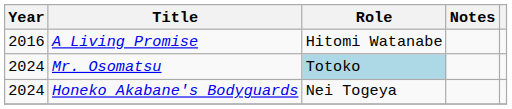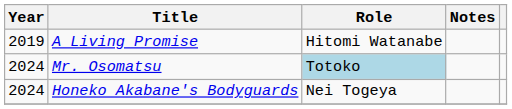 <table class="wikitable">
 <tr>
 <th>Year</th>
 <th>Title</th>
 <th>Role</th>
 <th>Notes</th>
 <th></th>
 </tr>
 <tr>
-<td>2016</td>
+<td>2019</td>
 <td><em><a href='#'>A Living Promise</a></em></td>
 <td>Hitomi Watanabe</td>
 <td></td>
 <td></td>
 </tr>
 <tr>
 <td>2024</td>
 <td><em><a href='#'>Mr. Osomatsu</a></em></td>
 <td style="background: lightblue;">Totoko</td>
 <td></td>
 <td></td>
 </tr>
 <tr>
 <td>2024</td>
 <td><em><a href='#'>Honeko Akabane's Bodyguards</a></em></td>
 <td>Nei Togeya</td>
 <td></td>
 <td></td>
 </tr>
 <tr>
 </tr>
 </table>
